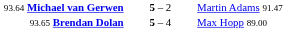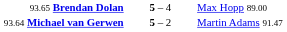 <table style="text-align:center">
 <tr>
 <th width=223></th>
 <th width=100></th>
 <th width=223></th>
 </tr>
 <tr>
+<td align=right><small><span>93.65</span></small> <strong><a href='#'>Brendan Dolan</a></strong> </td>
+<td><strong>5</strong> – 4</td>
+<td align=left> <a href='#'>Max Hopp</a> <small><span>89.00</span></small></td>
+</tr>
+<tr>
 <td align=right><small><span>93.64</span></small> <strong><a href='#'>Michael van Gerwen</a></strong> </td>
 <td><strong>5</strong> – 2</td>
 <td align=left> <a href='#'>Martin Adams</a> <small><span>91.47</span></small></td>
 </tr>
-<tr>
-<td align=right><small><span>93.65</span></small> <strong><a href='#'>Brendan Dolan</a></strong> </td>
-<td><strong>5</strong> – 4</td>
-<td align=left> <a href='#'>Max Hopp</a> <small><span>89.00</span></small></td>
-</tr>
 </table>
